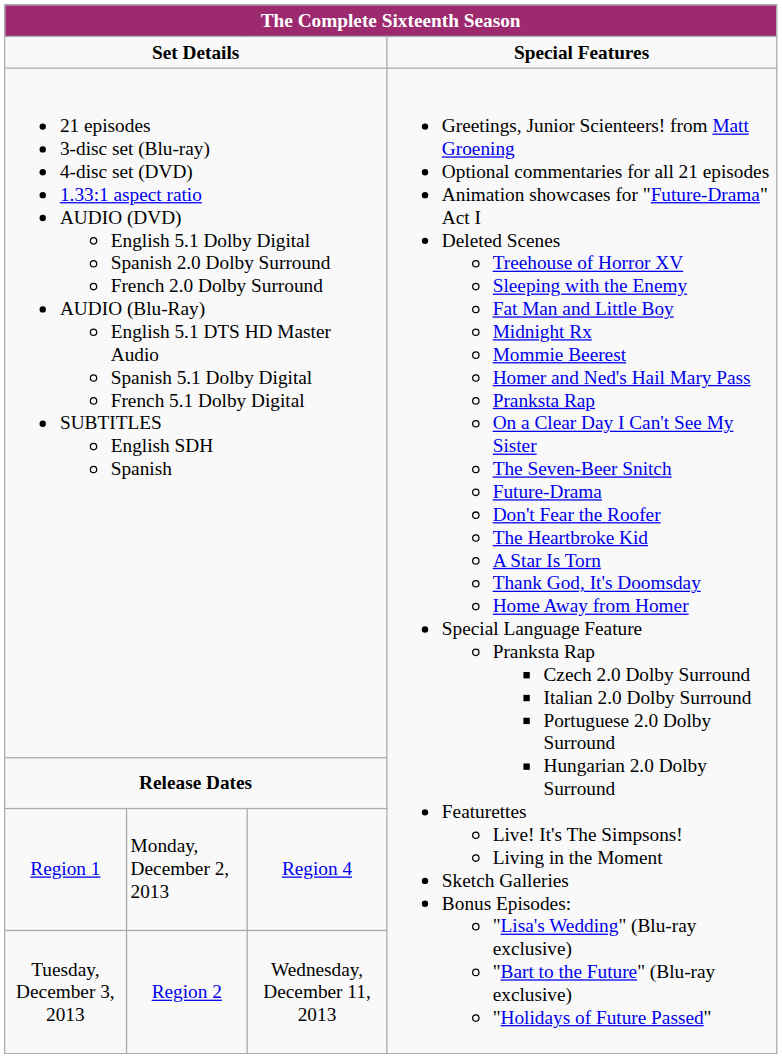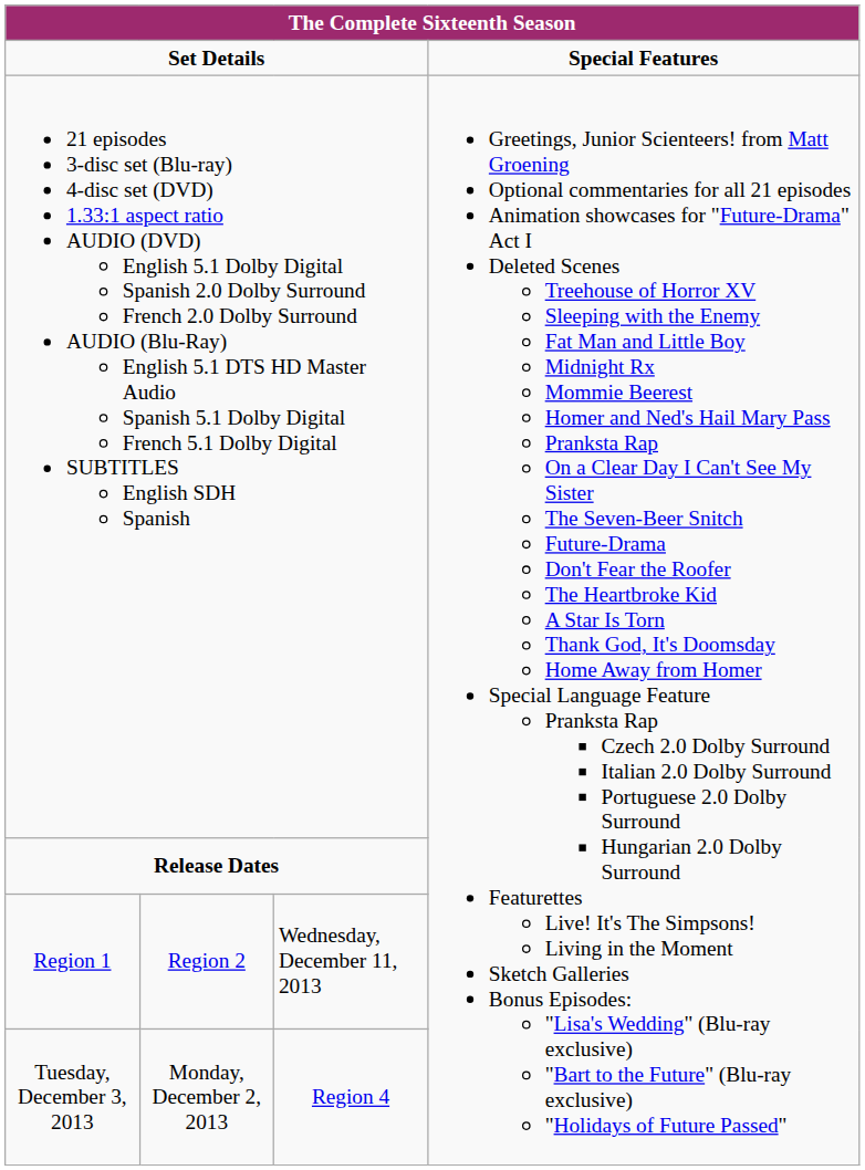 <table class="wikitable" style="font-size: 95%;">
 <tr>
 <th colspan="5" style="background:#9D296E;color:white;">The Complete Sixteenth Season</th>
 </tr>
 <tr style="vertical-align:top; text-align:center;">
 <td style="width:400px;" colspan="3"><strong>Set Details</strong></td>
 <td style="width:300px; "><strong>Special Features</strong></td>
 </tr>
 <tr valign="top">
 <td colspan="3"  style="text-align:left; width:400px;"><br><ul><li>21 episodes</li><li>3-disc set (Blu-ray)</li><li>4-disc set (DVD)</li><li><a href='#'>1.33:1 aspect ratio</a></li><li>AUDIO (DVD)<ul><li>English 5.1 Dolby Digital</li><li>Spanish 2.0 Dolby Surround</li><li>French 2.0 Dolby Surround</li></ul></li><li>AUDIO (Blu-Ray)<ul><li>English 5.1 DTS HD Master Audio</li><li>Spanish 5.1 Dolby Digital</li><li>French 5.1 Dolby Digital</li></ul></li><li>SUBTITLES<ul><li>English SDH</li><li>Spanish</li></ul></li></ul></td>
 <td rowspan="4"  style="text-align:left; width:300px;"><br><ul><li>Greetings, Junior Scienteers! from <a href='#'>Matt Groening</a></li><li>Optional commentaries for all 21 episodes</li><li>Animation showcases for "<a href='#'>Future-Drama</a>" Act I</li><li>Deleted Scenes<ul><li><a href='#'>Treehouse of Horror XV</a></li><li><a href='#'>Sleeping with the Enemy</a></li><li><a href='#'>Fat Man and Little Boy</a></li><li><a href='#'>Midnight Rx</a></li><li><a href='#'>Mommie Beerest</a></li><li><a href='#'>Homer and Ned's Hail Mary Pass</a></li><li><a href='#'>Pranksta Rap</a></li><li><a href='#'>On a Clear Day I Can't See My Sister</a></li><li><a href='#'>The Seven-Beer Snitch</a></li><li><a href='#'>Future-Drama</a></li><li><a href='#'>Don't Fear the Roofer</a></li><li><a href='#'>The Heartbroke Kid</a></li><li><a href='#'>A Star Is Torn</a></li><li><a href='#'>Thank God, It's Doomsday</a></li><li><a href='#'>Home Away from Homer</a></li></ul></li><li>Special Language Feature<ul><li>Pranksta Rap<ul><li>Czech 2.0 Dolby Surround</li><li>Italian 2.0 Dolby Surround</li><li>Portuguese 2.0 Dolby Surround</li><li>Hungarian 2.0 Dolby Surround</li></ul></li></ul></li><li>Featurettes<ul><li>Live! It's The Simpsons!</li><li>Living in the Moment</li></ul></li><li>Sketch Galleries</li><li>Bonus Episodes:<ul><li>"<a href='#'>Lisa's Wedding</a>" (Blu-ray exclusive)</li><li>"<a href='#'>Bart to the Future</a>" (Blu-ray exclusive)</li><li>"<a href='#'>Holidays of Future Passed</a>"</li></ul></li></ul></td>
 </tr>
 <tr>
 <td colspan="3" style="text-align:center;"><strong>Release Dates</strong></td>
 </tr>
 <tr>
 <td style="text-align:center;"><a href='#'>Region 1</a></td>
+<td style="text-align:center;"><a href='#'>Region 2</a></td>
+<td>Wednesday, December 11, 2013</td>
+</tr>
+<tr style="text-align:center;">
+<td>Tuesday, December 3, 2013</td>
 <td>Monday, December 2, 2013</td>
 <td style="text-align:center;"><a href='#'>Region 4</a></td>
 </tr>
-<tr style="text-align:center;">
-<td>Tuesday, December 3, 2013</td>
-<td style="text-align:center;"><a href='#'>Region 2</a></td>
-<td>Wednesday, December 11, 2013</td>
-</tr>
 </table>
